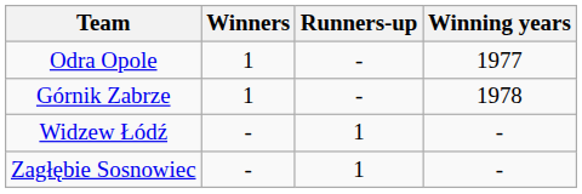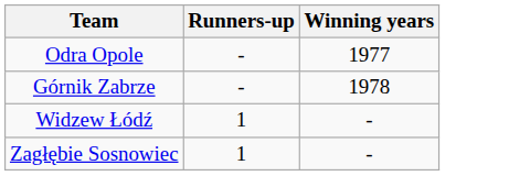 <table class="wikitable" style="text-align: center">
 <tr>
 <th>Team</th>
-<th>Winners</th>
 <th>Runners-up</th>
 <th>Winning years</th>
 </tr>
 <tr>
 <td><a href='#'>Odra Opole</a></td>
-<td>1</td>
 <td>-</td>
 <td>1977</td>
 </tr>
 <tr>
 <td><a href='#'>Górnik Zabrze</a></td>
-<td>1</td>
 <td>-</td>
 <td>1978</td>
 </tr>
 <tr>
 <td><a href='#'>Widzew Łódź</a></td>
-<td>-</td>
 <td>1</td>
 <td>-</td>
 </tr>
 <tr>
 <td><a href='#'>Zagłębie Sosnowiec</a></td>
-<td>-</td>
 <td>1</td>
 <td>-</td>
 </tr>
 </table>
